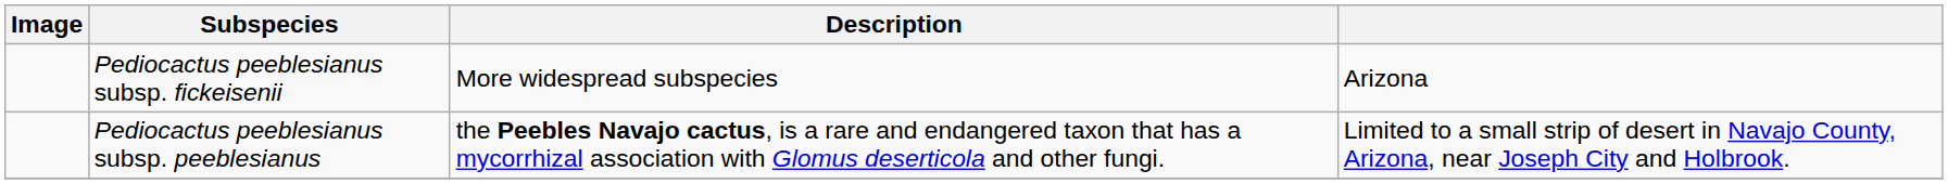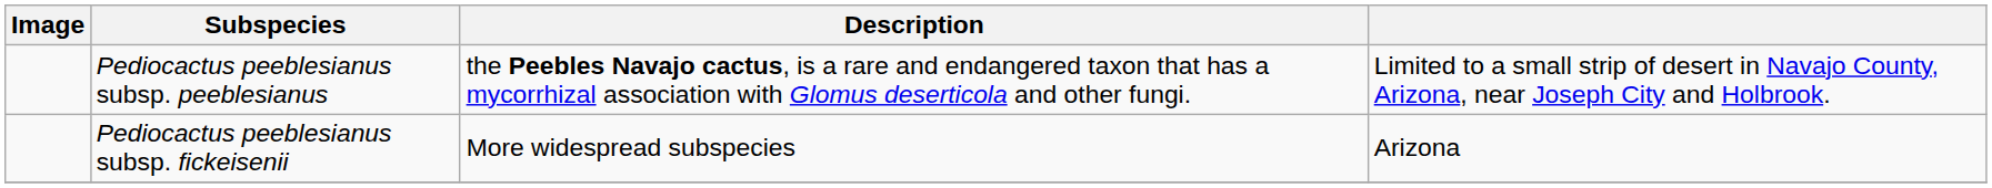 <table class="wikitable ">
 <tr>
 <th>Image</th>
 <th>Subspecies</th>
 <th>Description</th>
 <th></th>
 </tr>
 <tr>
 <td></td>
+<td><em>Pediocactus peeblesianus</em> subsp. <em>peeblesianus</em></td>
+<td>the <strong>Peebles Navajo cactus</strong>, is a rare and endangered taxon that has a <a href='#'>mycorrhizal</a> association with <em><a href='#'>Glomus deserticola</a></em> and other fungi.</td>
+<td>Limited to a small strip of desert in <a href='#'>Navajo County, Arizona</a>, near <a href='#'>Joseph City</a> and <a href='#'>Holbrook</a>.</td>
+</tr>
+<tr>
+<td></td>
 <td><em>Pediocactus peeblesianus</em> subsp. <em>fickeisenii</em> </td>
 <td>More widespread subspecies</td>
 <td>Arizona</td>
 </tr>
 <tr>
-<td></td>
-<td><em>Pediocactus peeblesianus</em> subsp. <em>peeblesianus</em></td>
-<td>the <strong>Peebles Navajo cactus</strong>, is a rare and endangered taxon that has a <a href='#'>mycorrhizal</a> association with <em><a href='#'>Glomus deserticola</a></em> and other fungi.</td>
-<td>Limited to a small strip of desert in <a href='#'>Navajo County, Arizona</a>, near <a href='#'>Joseph City</a> and <a href='#'>Holbrook</a>.</td>
-</tr>
-<tr>
 </tr>
 </table>
